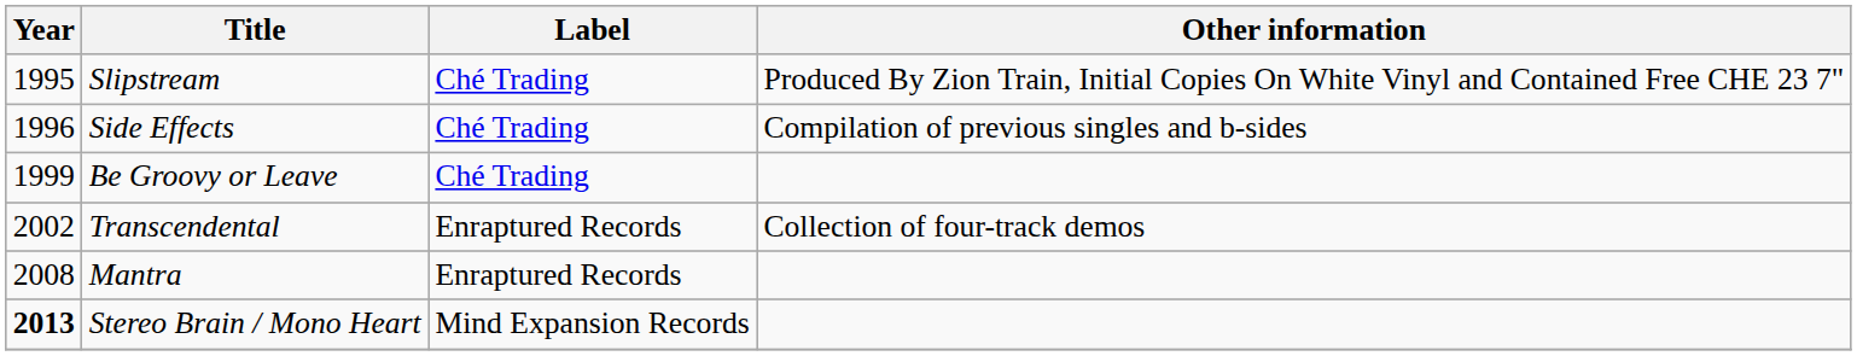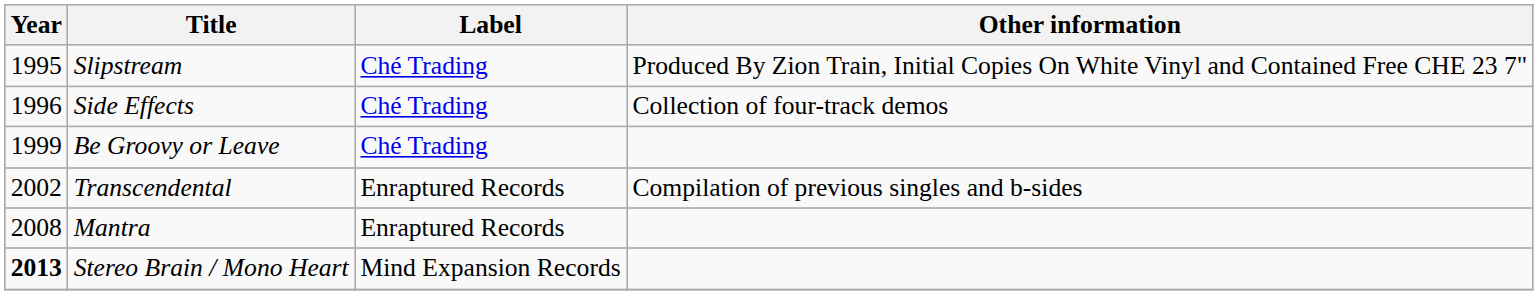 <table class="wikitable">
 <tr>
 <th>Year</th>
 <th>Title</th>
 <th>Label</th>
 <th>Other information</th>
 </tr>
 <tr>
 <td>1995</td>
 <td><em>Slipstream</em></td>
 <td><a href='#'>Ché Trading</a></td>
 <td>Produced By Zion Train, Initial Copies On White Vinyl and Contained Free CHE 23 7"</td>
 </tr>
 <tr>
 <td>1996</td>
 <td><em>Side Effects</em></td>
 <td><a href='#'>Ché Trading</a></td>
-<td>Compilation of previous singles and b-sides</td>
+<td>Collection of four-track demos</td>
 </tr>
 <tr>
 <td>1999</td>
 <td><em>Be Groovy or Leave</em></td>
 <td><a href='#'>Ché Trading</a></td>
 </tr>
 <tr>
 <td>2002</td>
 <td><em>Transcendental</em></td>
 <td>Enraptured Records</td>
-<td>Collection of four-track demos</td>
+<td>Compilation of previous singles and b-sides</td>
 </tr>
 <tr>
 <td>2008</td>
 <td><em>Mantra</em></td>
 <td>Enraptured Records</td>
 <td></td>
 </tr>
 <tr>
 <td><strong>2013</strong></td>
 <td><em>Stereo Brain / Mono Heart</em></td>
 <td>Mind Expansion Records</td>
 <td></td>
 </tr>
 <tr>
 </tr>
 </table>
